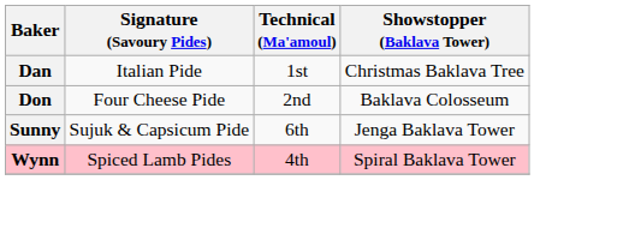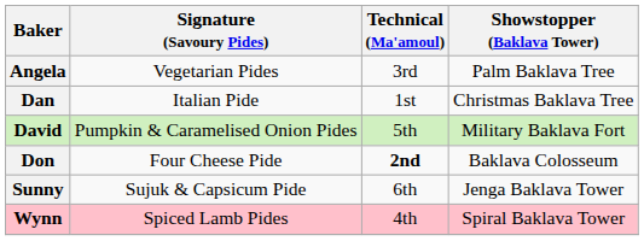 <table class="wikitable sortable" style="text-align:center">
 <tr>
 <th>Baker</th>
 <th class="unsortable">Signature<br><small>(Savoury <a href='#'>Pides</a>)</small></th>
 <th>Technical<br><small>(<a href='#'>Ma'amoul</a>)</small></th>
 <th class="unsortable">Showstopper<br><small>(<a href='#'>Baklava</a> Tower)</small></th>
 </tr>
 <tr>
+<th>Angela</th>
+<td>Vegetarian Pides</td>
+<td>3rd</td>
+<td>Palm Baklava Tree</td>
+</tr>
+<tr>
 <th>Dan</th>
 <td>Italian Pide</td>
 <td>1st</td>
 <td>Christmas Baklava Tree</td>
 </tr>
+<tr style="background:#d0f0c0;">
+<th style="background:#d0f0c0;">David</th>
+<td>Pumpkin & Caramelised Onion Pides</td>
+<td>5th</td>
+<td>Military Baklava Fort</td>
+</tr>
 <tr>
 <th>Don</th>
 <td>Four Cheese Pide</td>
-<td>2nd</td>
+<td><strong>2nd</strong></td>
 <td>Baklava Colosseum</td>
 </tr>
 <tr>
 <th>Sunny</th>
 <td>Sujuk & Capsicum Pide</td>
 <td>6th</td>
 <td>Jenga Baklava Tower</td>
 </tr>
 <tr style="background:Pink;">
 <th style="background:Pink;">Wynn</th>
 <td>Spiced Lamb Pides</td>
 <td>4th</td>
 <td>Spiral Baklava Tower</td>
 </tr>
 <tr>
 </tr>
 </table>
